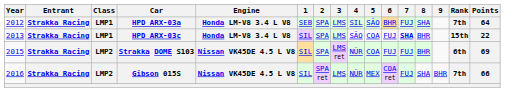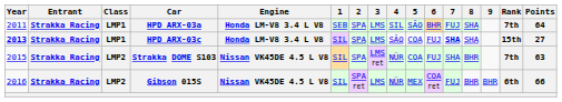 <table class="wikitable" style="text-align:center; font-size:90%">
 <tr>
 <th>Year</th>
 <th>Entrant</th>
 <th>Class</th>
 <th>Car</th>
 <th>Engine</th>
 <th>1</th>
 <th>2</th>
 <th>3</th>
 <th>4</th>
 <th>5</th>
 <th>6</th>
 <th>7</th>
 <th>8</th>
 <th>9</th>
 <th>Rank</th>
 <th>Points</th>
 </tr>
 <tr>
-<td><a href='#'>2012</a></td>
+<td><a href='#'>2011</a></td>
 <th><a href='#'>Strakka Racing</a></th>
 <th>LMP1</th>
 <th><a href='#'>HPD ARX-03a</a></th>
 <th><a href='#'>Honda</a> LM-V8 3.4 L V8</th>
 <td style="background:#DFFFDF;"><a href='#'>SEB</a><br></td>
 <td style="background:#DFFFDF;"><a href='#'>SPA</a><br></td>
 <td style="background:#DFFFDF;"><a href='#'>LMS</a><br></td>
 <td style="background:#DFFFDF;"><a href='#'>SIL</a><br></td>
 <td style="background:#DFFFDF;"><a href='#'>SÃO</a><br></td>
 <td style="background:#FFDF9F;"><a href='#'>BHR</a><br></td>
 <td style="background:#DFFFDF;"><a href='#'>FUJ</a><br></td>
 <td style="background:#DFFFDF;"><a href='#'>SHA</a><br></td>
 <td></td>
 <th>7th</th>
 <th>64</th>
 </tr>
 <tr>
-<td><a href='#'>2013</a></td>
+<td><strong><a href='#'>2013</a></strong></td>
 <th><a href='#'>Strakka Racing</a></th>
 <th>LMP1</th>
 <th><a href='#'>HPD ARX-03c</a></th>
 <th><a href='#'>Honda</a> LM-V8 3.4 L V8</th>
 <td style="background:#EFCFFF;"><a href='#'>SIL</a><br></td>
 <td style="background:#DFFFDF;"><a href='#'>SPA</a><br></td>
 <td style="background:#DFFFDF;"><a href='#'>LMS</a><br></td>
 <td><a href='#'>SÃO</a></td>
 <td><a href='#'>COA</a></td>
 <td><a href='#'>FUJ</a></td>
 <td><strong><a href='#'>SHA</a></strong></td>
-<td><a href='#'>BHR</a></td>
+<td><a href='#'>SHA</a></td>
 <td></td>
 <th>15th</th>
-<th>22</th>
+<th>27</th>
 </tr>
 <tr>
 <td><a href='#'>2015</a></td>
 <th><a href='#'>Strakka Racing</a></th>
 <th>LMP2</th>
 <th><a href='#'>Strakka</a> <a href='#'>DOME</a> S103</th>
 <th><a href='#'>Nissan</a> VK45DE 4.5 L V8</th>
 <td style="background:#FFDF9F;"><a href='#'>SIL</a><br></td>
 <td style="background:#DFFFDF;"><a href='#'>SPA</a><br></td>
 <td style="background:#EFCFFF;"><a href='#'>LMS</a><br><small>ret</small></td>
 <td style="background:#DFFFDF;"><a href='#'>NÜR</a><br></td>
 <td style="background:#DFFFDF;"><a href='#'>COA</a><br></td>
 <td style="background:#DFFFDF;"><a href='#'>FUJ</a><br></td>
-<td style="background:#DFFFDF;"><a href='#'>FUJ</a><br></td>
+<td style="background:#DFFFDF;"><a href='#'>SHA</a><br></td>
 <td style="background:#DFFFDF;"><a href='#'>BHR</a><br></td>
 <td></td>
-<th>6th</th>
-<th>69</th>
+<th>7th</th>
+<th>63</th>
 </tr>
 <tr>
 <td><a href='#'>2016</a></td>
 <th><a href='#'>Strakka Racing</a></th>
 <th>LMP2</th>
 <th><a href='#'>Gibson</a> 015S</th>
 <th><a href='#'>Nissan</a> VK45DE 4.5 L V8</th>
 <td style="background:#DFFFDF;"><a href='#'>SIL</a><br></td>
 <td style="background:#EFCFFF;"><a href='#'>SPA</a><br><small>ret</small></td>
 <td style="background:#DFFFDF;"><a href='#'>LMS</a><br></td>
 <td style="background:#DFFFDF;"><a href='#'>NÜR</a><br></td>
 <td style="background:#DFFFDF;"><a href='#'>MEX</a><br></td>
 <td style="background:#EFCFFF;"><a href='#'>COA</a><br><small>ret</small></td>
 <td style="background:#DFFFDF;"><a href='#'>FUJ</a><br></td>
-<td><a href='#'>SHA</a></td>
 <td><a href='#'>BHR</a></td>
-<th>7th</th>
+<td><a href='#'>BHR</a></td>
+<th>6th</th>
 <th>66</th>
 </tr>
 <tr>
 <th colspan="16"></th>
 </tr>
 </table>
